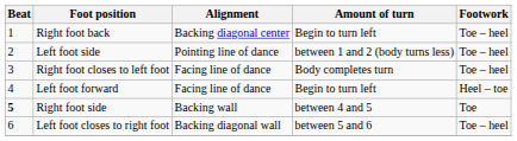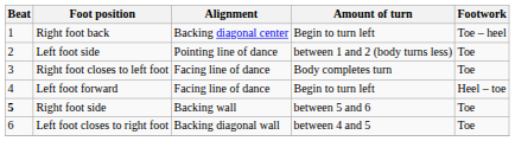 <table class="wikitable">
 <tr>
 <th>Beat</th>
 <th>Foot position</th>
 <th>Alignment</th>
 <th>Amount of turn</th>
 <th>Footwork</th>
 </tr>
 <tr>
 <td>1</td>
 <td>Right foot back</td>
 <td>Backing <a href='#'>diagonal center</a></td>
 <td>Begin to turn left</td>
 <td>Toe – heel</td>
 </tr>
 <tr>
 <td>2</td>
 <td>Left foot side</td>
 <td>Pointing line of dance</td>
 <td> between 1 and 2 (body turns less)</td>
-<td>Toe – heel</td>
+<td>Toe</td>
 </tr>
 <tr>
 <td>3</td>
 <td>Right foot closes to left foot</td>
 <td>Facing line of dance</td>
 <td>Body completes turn</td>
-<td>Toe – heel</td>
+<td>Toe</td>
 </tr>
 <tr>
 <td>4</td>
 <td>Left foot forward</td>
 <td>Facing line of dance</td>
 <td>Begin to turn left</td>
 <td>Heel – toe</td>
 </tr>
 <tr>
 <td><strong>5</strong></td>
 <td>Right foot side</td>
 <td>Backing wall</td>
-<td> between 4 and 5</td>
+<td> between 5 and 6</td>
 <td>Toe</td>
 </tr>
 <tr>
 <td>6</td>
 <td>Left foot closes to right foot</td>
 <td>Backing diagonal wall</td>
-<td> between 5 and 6</td>
-<td>Toe – heel</td>
+<td> between 4 and 5</td>
+<td>Toe</td>
 </tr>
 <tr>
 </tr>
 </table>
